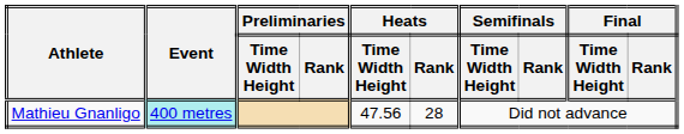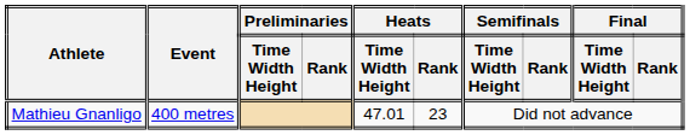 <table class=wikitable style="font-size:90%; border: double;">
 <tr>
 <th rowspan="2" style="border-right:double">Athlete</th>
 <th rowspan="2" style="border-right:double">Event</th>
 <th colspan="2" style="border-right:double; border-bottom:double;">Preliminaries</th>
 <th colspan="2" style="border-right:double; border-bottom:double;">Heats</th>
 <th colspan="2" style="border-right:double; border-bottom:double;">Semifinals</th>
 <th colspan="2" style="border-right:double; border-bottom:double;">Final</th>
 </tr>
 <tr>
 <th>Time<br>Width<br>Height</th>
 <th style="border-right:double">Rank</th>
 <th>Time<br>Width<br>Height</th>
 <th style="border-right:double">Rank</th>
 <th>Time<br>Width<br>Height</th>
 <th style="border-right:double">Rank</th>
 <th>Time<br>Width<br>Height</th>
 <th style="border-right:double">Rank</th>
 </tr>
 <tr style="border-top: double;">
 <td style="border-right:double"><a href='#'>Mathieu Gnanligo</a></td>
-<td style="background: paleturquoise; border-right:double"><a href='#'>400 metres</a></td>
+<td style="border-right:double"><a href='#'>400 metres</a></td>
 <td style="border-right:double" colspan= 2 bgcolor="wheat"></td>
-<td align=center>47.56</td>
-<td align=center style="border-right:double">28</td>
+<td align=center>47.01</td>
+<td align=center style="border-right:double">23</td>
 <td colspan="4" align=center>Did not advance</td>
 </tr>
 </table>
